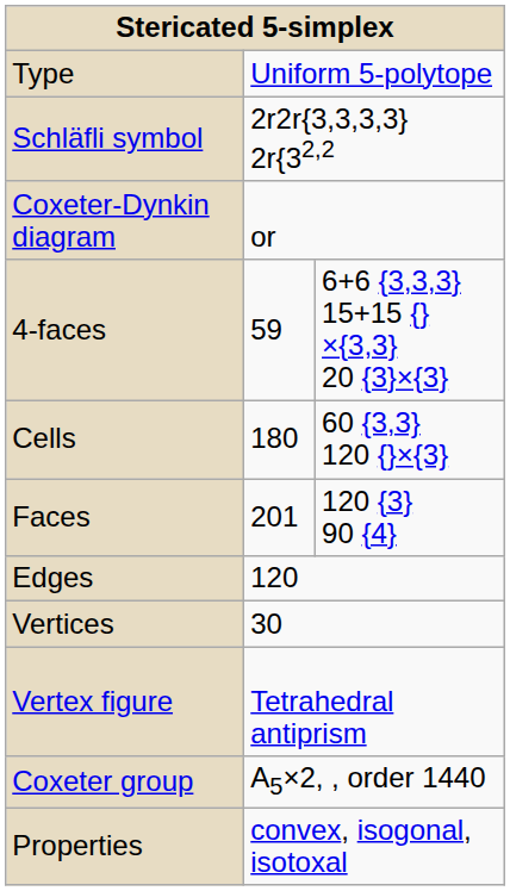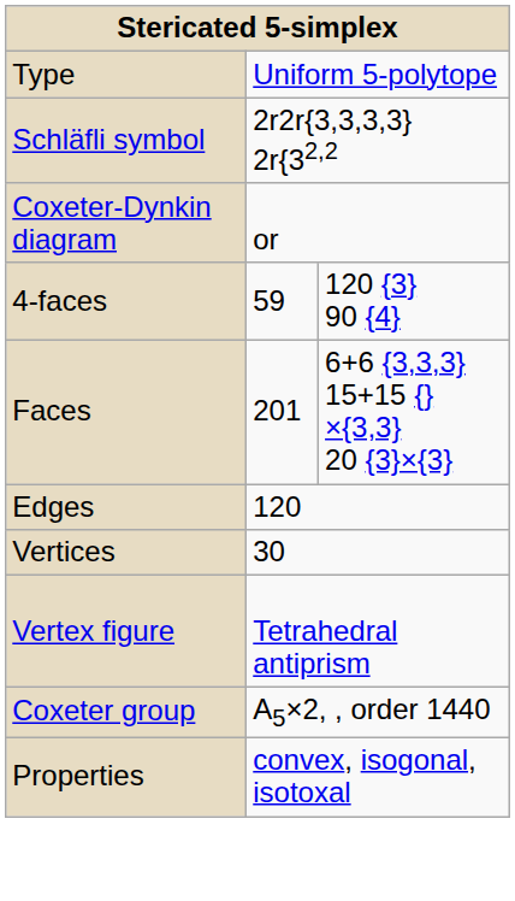 <table class="wikitable" style="float:right; margin-left:8px; width:280px">
 <tr>
 <td bgcolor=#e7dcc3 align=center colspan=3><strong>Stericated 5-simplex</strong></td>
 </tr>
 <tr>
 <td bgcolor=#e7dcc3>Type</td>
 <td colspan=2><a href='#'>Uniform 5-polytope</a></td>
 </tr>
 <tr>
 <td bgcolor=#e7dcc3><a href='#'>Schläfli symbol</a></td>
 <td colspan=2>2r2r{3,3,3,3}<br>2r{3<sup>2,2</sup></td>
 </tr>
 <tr>
 <td bgcolor=#e7dcc3><a href='#'>Coxeter-Dynkin diagram</a></td>
 <td colspan=2><br>or </td>
 </tr>
 <tr>
 <td bgcolor=#e7dcc3>4-faces</td>
 <td>59</td>
-<td>6+6 <a href='#'>{3,3,3}</a><br>15+15 <a href='#'>{}×{3,3}</a><br>20 <a href='#'>{3}×{3}</a></td>
-</tr>
-<tr>
-<td bgcolor=#e7dcc3>Cells</td>
-<td>180</td>
-<td>60 <a href='#'>{3,3}</a><br>120 <a href='#'>{}×{3}</a></td>
+<td>120 <a href='#'>{3}</a><br>90 <a href='#'>{4}</a></td>
 </tr>
 <tr>
 <td bgcolor=#e7dcc3>Faces</td>
 <td>201</td>
-<td>120 <a href='#'>{3}</a><br>90 <a href='#'>{4}</a></td>
+<td>6+6 <a href='#'>{3,3,3}</a><br>15+15 <a href='#'>{}×{3,3}</a><br>20 <a href='#'>{3}×{3}</a></td>
 </tr>
 <tr>
 <td bgcolor=#e7dcc3>Edges</td>
 <td colspan=2>120</td>
 </tr>
 <tr>
 <td bgcolor=#e7dcc3>Vertices</td>
 <td colspan=2>30</td>
 </tr>
 <tr>
 <td bgcolor=#e7dcc3><a href='#'>Vertex figure</a></td>
 <td colspan=2><br><a href='#'>Tetrahedral antiprism</a></td>
 </tr>
 <tr>
 <td bgcolor=#e7dcc3><a href='#'>Coxeter group</a></td>
 <td colspan=2>A<sub>5</sub>×2, , order 1440</td>
 </tr>
 <tr>
 <td bgcolor=#e7dcc3>Properties</td>
 <td colspan=2><a href='#'>convex</a>, <a href='#'>isogonal</a>, <a href='#'>isotoxal</a></td>
 </tr>
 </table>
